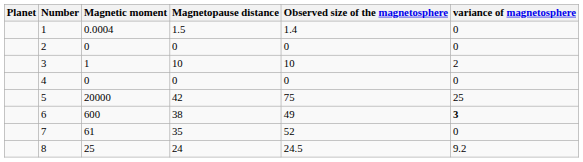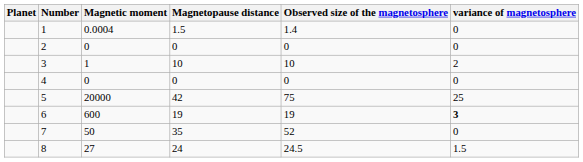 <table class="wikitable sortable">
 <tr>
 <th>Planet</th>
 <th>Number</th>
 <th>Magnetic moment </th>
 <th>Magnetopause distance </th>
 <th>Observed size of the <a href='#'>magnetosphere</a></th>
 <th>variance of <a href='#'>magnetosphere</a></th>
 </tr>
 <tr>
 <td></td>
 <td>1</td>
 <td>0.0004</td>
 <td>1.5</td>
 <td>1.4</td>
 <td>0</td>
 </tr>
 <tr>
 <td></td>
 <td>2</td>
 <td>0</td>
 <td>0</td>
 <td>0</td>
 <td>0</td>
 </tr>
 <tr>
 <td></td>
 <td>3</td>
 <td>1</td>
 <td>10</td>
 <td>10</td>
 <td>2</td>
 </tr>
 <tr>
 <td></td>
 <td>4</td>
 <td>0</td>
 <td>0</td>
 <td>0</td>
 <td>0</td>
 </tr>
 <tr>
 <td></td>
 <td>5</td>
 <td>20000</td>
 <td>42</td>
 <td>75</td>
 <td>25</td>
 </tr>
 <tr>
 <td></td>
 <td>6</td>
 <td>600</td>
-<td>38</td>
-<td>49</td>
+<td>19</td>
+<td>19</td>
 <td><strong>3</strong></td>
 </tr>
 <tr>
 <td></td>
 <td>7</td>
-<td>61</td>
+<td>50</td>
 <td>35</td>
 <td>52</td>
 <td>0</td>
 </tr>
 <tr>
 <td></td>
 <td>8</td>
-<td>25</td>
+<td>27</td>
 <td>24</td>
 <td>24.5</td>
-<td>9.2</td>
+<td>1.5</td>
 </tr>
 </table>
